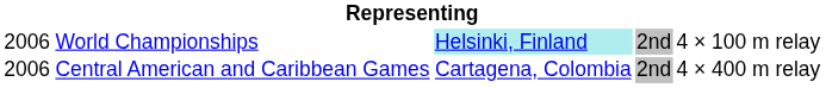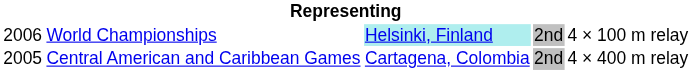 <table>
 <tr>
 <th colspan="5">Representing </th>
 </tr>
 <tr>
 <td>2006</td>
 <td><a href='#'>World Championships</a></td>
 <td style="background: paleturquoise;"><a href='#'>Helsinki, Finland</a></td>
 <td bgcolor="silver">2nd</td>
 <td>4 × 100 m relay</td>
 </tr>
 <tr>
-<td>2006</td>
+<td>2005</td>
 <td><a href='#'>Central American and Caribbean Games</a></td>
 <td><a href='#'>Cartagena, Colombia</a></td>
 <td bgcolor="silver">2nd</td>
 <td>4 × 400 m relay</td>
 </tr>
 </table>
